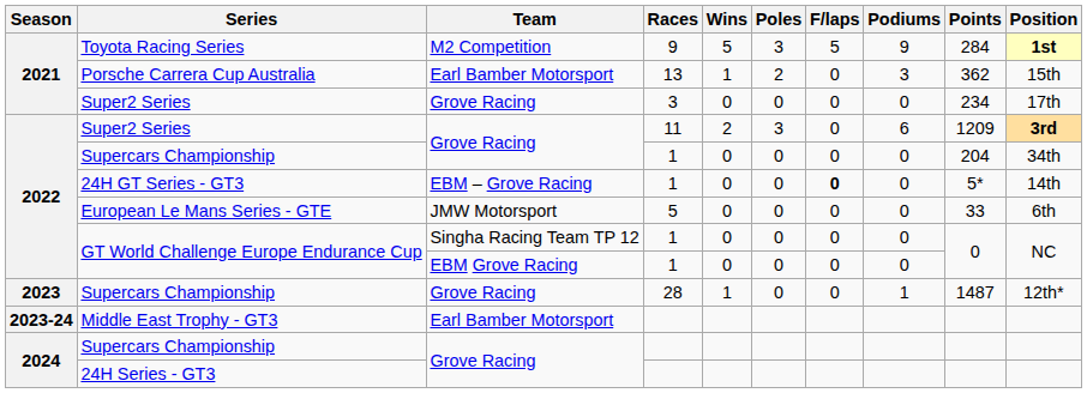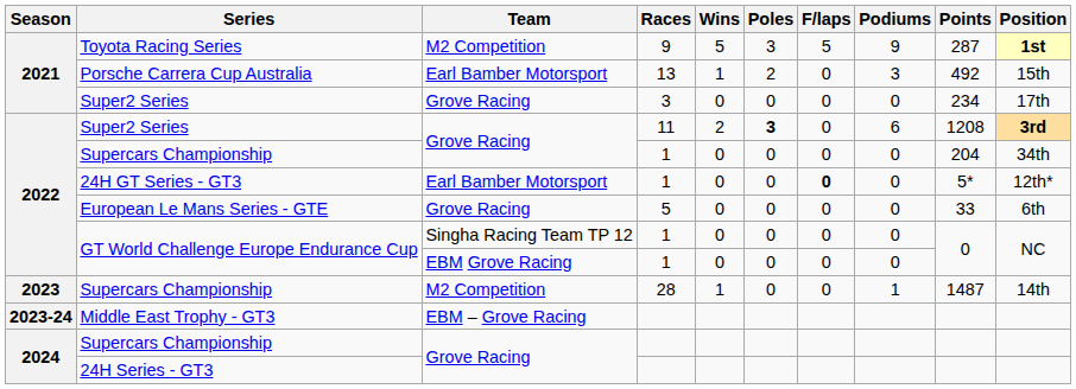 <table class="wikitable" style="font-size: 90%; text-align:center">
 <tr>
 <th>Season</th>
 <th>Series</th>
 <th>Team</th>
 <th>Races</th>
 <th>Wins</th>
 <th>Poles</th>
 <th>F/laps</th>
 <th>Podiums</th>
 <th>Points</th>
 <th>Position</th>
 </tr>
 <tr>
 <th rowspan=3>2021</th>
 <td align=left><a href='#'>Toyota Racing Series</a></td>
 <td align=left><a href='#'>M2 Competition</a></td>
 <td>9</td>
 <td>5</td>
 <td>3</td>
 <td>5</td>
 <td>9</td>
-<td>284</td>
+<td>287</td>
 <td style="background: #ffffbf"><strong>1st</strong></td>
 </tr>
 <tr>
 <td align=left><a href='#'>Porsche Carrera Cup Australia</a></td>
 <td align=left><a href='#'>Earl Bamber Motorsport</a></td>
 <td>13</td>
 <td>1</td>
 <td>2</td>
 <td>0</td>
 <td>3</td>
-<td>362</td>
+<td>492</td>
 <td>15th</td>
 </tr>
 <tr>
 <td align=left><a href='#'>Super2 Series</a></td>
 <td align=left><a href='#'>Grove Racing</a></td>
 <td>3</td>
 <td>0</td>
 <td>0</td>
 <td>0</td>
 <td>0</td>
 <td>234</td>
 <td>17th</td>
 </tr>
 <tr>
 <th rowspan="6">2022</th>
 <td align=left><a href='#'>Super2 Series</a></td>
 <td rowspan="2" align="left"><a href='#'>Grove Racing</a></td>
 <td>11</td>
 <td>2</td>
-<td>3</td>
+<td><strong>3</strong></td>
 <td>0</td>
 <td>6</td>
-<td>1209</td>
+<td>1208</td>
 <td style="background: #ffdf9f"><strong>3rd</strong></td>
 </tr>
 <tr>
 <td align="left"><a href='#'>Supercars Championship</a></td>
 <td>1</td>
 <td>0</td>
 <td>0</td>
 <td>0</td>
 <td>0</td>
 <td>204</td>
 <td>34th</td>
 </tr>
 <tr>
 <td align="left"><a href='#'>24H GT Series - GT3</a></td>
-<td align=left><a href='#'>EBM</a> – <a href='#'>Grove Racing</a></td>
+<td align="left"><a href='#'>Earl Bamber Motorsport</a></td>
 <td>1</td>
 <td>0</td>
 <td>0</td>
 <td><strong>0</strong></td>
 <td>0</td>
 <td>5*</td>
-<td>14th</td>
+<td>12th*</td>
 </tr>
 <tr>
 <td align="left"><a href='#'>European Le Mans Series - GTE</a></td>
-<td align="left">JMW Motorsport</td>
+<td align=left><a href='#'>Grove Racing</a></td>
 <td>5</td>
 <td>0</td>
 <td>0</td>
 <td>0</td>
 <td>0</td>
 <td>33</td>
 <td>6th</td>
 </tr>
 <tr>
 <td rowspan="2" align=left><a href='#'>GT World Challenge Europe Endurance Cup</a></td>
 <td align=left>Singha Racing Team TP 12</td>
 <td>1</td>
 <td>0</td>
 <td>0</td>
 <td>0</td>
 <td>0</td>
 <td rowspan="2">0</td>
 <td rowspan="2">NC</td>
 </tr>
 <tr>
 <td align=left><a href='#'>EBM</a> <a href='#'>Grove Racing</a></td>
 <td>1</td>
 <td>0</td>
 <td>0</td>
 <td>0</td>
 <td>0</td>
 </tr>
 <tr>
 <th>2023</th>
 <td align=left><a href='#'>Supercars Championship</a></td>
-<td align=left><a href='#'>Grove Racing</a></td>
+<td align=left><a href='#'>M2 Competition</a></td>
 <td>28</td>
 <td>1</td>
 <td>0</td>
 <td>0</td>
 <td>1</td>
 <td>1487</td>
-<td>12th*</td>
+<td>14th</td>
 </tr>
 <tr>
 <th>2023-24</th>
 <td align=left><a href='#'>Middle East Trophy - GT3</a></td>
-<td align="left"><a href='#'>Earl Bamber Motorsport</a></td>
+<td align=left><a href='#'>EBM</a> – <a href='#'>Grove Racing</a></td>
 <td></td>
 <td></td>
 <td></td>
 <td></td>
 <td></td>
 <td></td>
 <td></td>
 </tr>
 <tr>
 <th rowspan="2">2024</th>
 <td align=left><a href='#'>Supercars Championship</a></td>
 <td rowspan="2" align="left"><a href='#'>Grove Racing</a></td>
 <td></td>
 <td></td>
 <td></td>
 <td></td>
 <td></td>
 <td></td>
 <td></td>
 </tr>
 <tr>
 <td align=left><a href='#'>24H Series - GT3</a></td>
 <td></td>
 <td></td>
 <td></td>
 <td></td>
 <td></td>
 <td></td>
 <td></td>
 </tr>
 </table>
